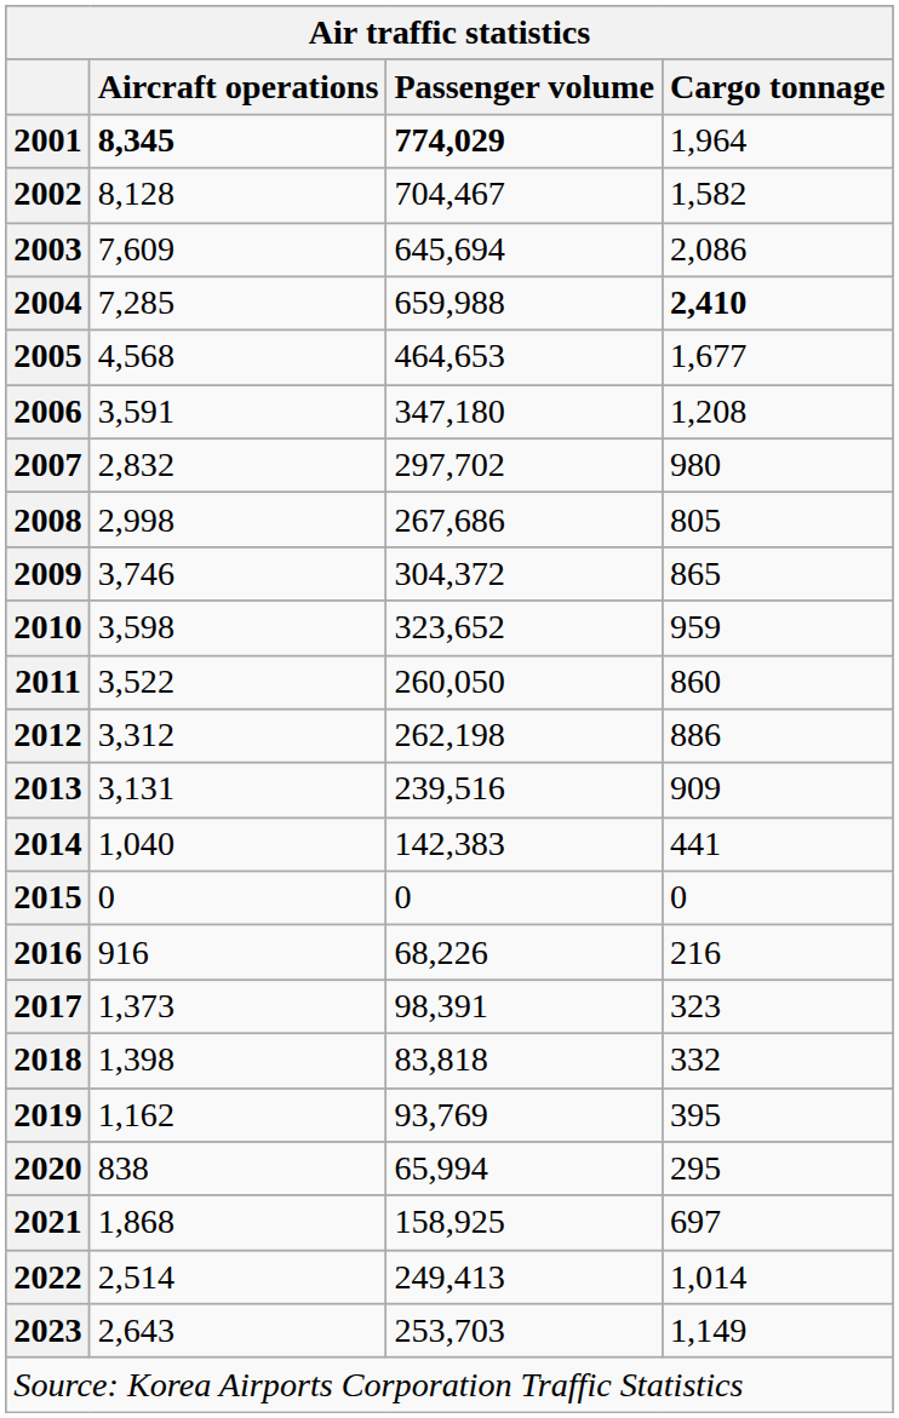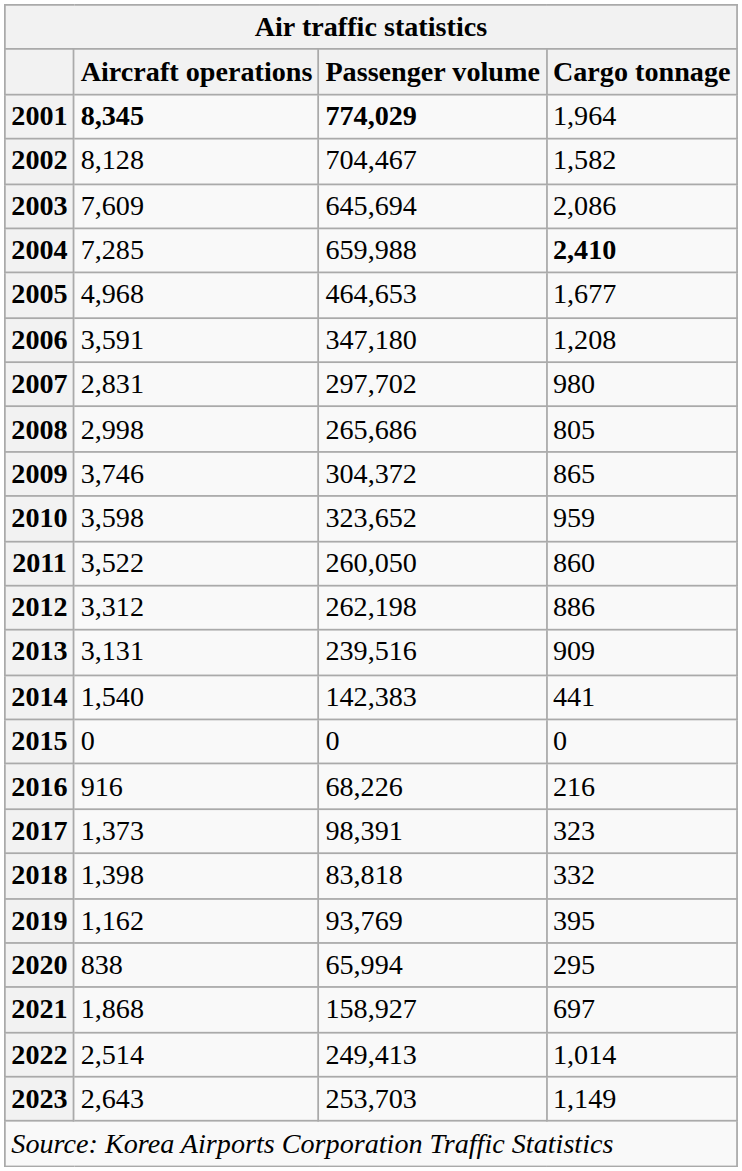 <table class="wikitable">
 <tr>
 <th colspan="4">Air traffic statistics</th>
 </tr>
 <tr>
 <th></th>
 <th>Aircraft operations</th>
 <th>Passenger volume</th>
 <th>Cargo tonnage</th>
 </tr>
 <tr>
 <th>2001</th>
 <td><strong>8,345</strong></td>
 <td><strong>774,029</strong></td>
 <td>1,964</td>
 </tr>
 <tr>
 <th>2002</th>
 <td>8,128</td>
 <td>704,467</td>
 <td>1,582</td>
 </tr>
 <tr>
 <th>2003</th>
 <td>7,609</td>
 <td>645,694</td>
 <td>2,086</td>
 </tr>
 <tr>
 <th>2004</th>
 <td>7,285</td>
 <td>659,988</td>
 <td><strong>2,410</strong></td>
 </tr>
 <tr>
 <th>2005</th>
-<td>4,568</td>
+<td>4,968</td>
 <td>464,653</td>
 <td>1,677</td>
 </tr>
 <tr>
 <th>2006</th>
 <td>3,591</td>
 <td>347,180</td>
 <td>1,208</td>
 </tr>
 <tr>
 <th>2007</th>
-<td>2,832</td>
+<td>2,831</td>
 <td>297,702</td>
 <td>980</td>
 </tr>
 <tr>
 <th>2008</th>
 <td>2,998</td>
-<td>267,686</td>
+<td>265,686</td>
 <td>805</td>
 </tr>
 <tr>
 <th>2009</th>
 <td>3,746</td>
 <td>304,372</td>
 <td>865</td>
 </tr>
 <tr>
 <th>2010</th>
 <td>3,598</td>
 <td>323,652</td>
 <td>959</td>
 </tr>
 <tr>
 <th>2011</th>
 <td>3,522</td>
 <td>260,050</td>
 <td>860</td>
 </tr>
 <tr>
 <th>2012</th>
 <td>3,312</td>
 <td>262,198</td>
 <td>886</td>
 </tr>
 <tr>
 <th>2013</th>
 <td>3,131</td>
 <td>239,516</td>
 <td>909</td>
 </tr>
 <tr>
 <th>2014</th>
-<td>1,040</td>
+<td>1,540</td>
 <td>142,383</td>
 <td>441</td>
 </tr>
 <tr>
 <th>2015</th>
 <td>0</td>
 <td>0</td>
 <td>0</td>
 </tr>
 <tr>
 <th>2016</th>
 <td>916</td>
 <td>68,226</td>
 <td>216</td>
 </tr>
 <tr>
 <th>2017</th>
 <td>1,373</td>
 <td>98,391</td>
 <td>323</td>
 </tr>
 <tr>
 <th>2018</th>
 <td>1,398</td>
 <td>83,818</td>
 <td>332</td>
 </tr>
 <tr>
 <th>2019</th>
 <td>1,162</td>
 <td>93,769</td>
 <td>395</td>
 </tr>
 <tr>
 <th>2020</th>
 <td>838</td>
 <td>65,994</td>
 <td>295</td>
 </tr>
 <tr>
 <th>2021</th>
 <td>1,868</td>
-<td>158,925</td>
+<td>158,927</td>
 <td>697</td>
 </tr>
 <tr>
 <th>2022</th>
 <td>2,514</td>
 <td>249,413</td>
 <td>1,014</td>
 </tr>
 <tr>
 <th>2023</th>
 <td>2,643</td>
 <td>253,703</td>
 <td>1,149</td>
 </tr>
 <tr>
 <td colspan="4"><em>Source: Korea Airports Corporation Traffic Statistics</em></td>
 </tr>
 </table>
